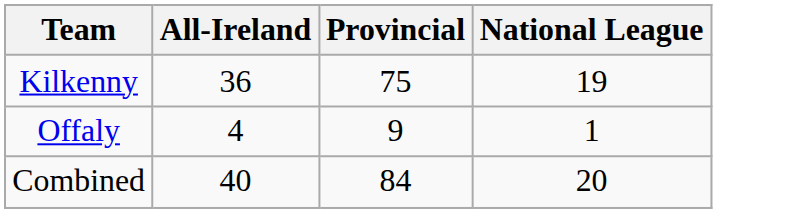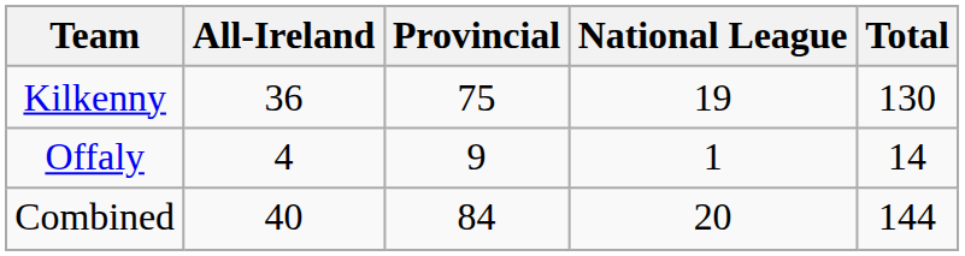 <table class="wikitable" style="text-align:center;">
 <tr>
 <th>Team</th>
 <th>All-Ireland</th>
 <th>Provincial</th>
 <th>National League</th>
+<th>Total</th>
 </tr>
 <tr |>
 <td><a href='#'>Kilkenny</a></td>
 <td>36</td>
 <td>75</td>
 <td>19</td>
+<td>130</td>
 </tr>
 <tr>
 <td><a href='#'>Offaly</a></td>
 <td>4</td>
 <td>9</td>
 <td>1</td>
+<td>14</td>
 </tr>
 <tr>
 <td>Combined</td>
 <td>40</td>
 <td>84</td>
 <td>20</td>
+<td>144</td>
 </tr>
 </table>
